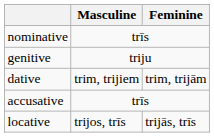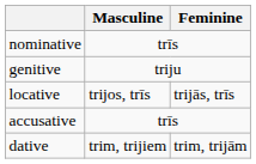 <table class="wikitable">
 <tr>
 <th></th>
 <th>Masculine</th>
 <th>Feminine</th>
 </tr>
 <tr>
 <td>nominative</td>
 <td colspan="2" align="center">trīs</td>
 </tr>
 <tr>
 <td>genitive</td>
 <td colspan="2" align="center">triju</td>
 </tr>
 <tr>
-<td>dative</td>
-<td>trim, trijiem</td>
-<td>trim, trijām</td>
+<td>locative</td>
+<td>trijos, trīs</td>
+<td>trijās, trīs</td>
 </tr>
 <tr>
 <td>accusative</td>
 <td colspan="2" align="center">trīs</td>
 </tr>
 <tr>
-<td>locative</td>
-<td>trijos, trīs</td>
-<td>trijās, trīs</td>
+<td>dative</td>
+<td>trim, trijiem</td>
+<td>trim, trijām</td>
 </tr>
 </table>
